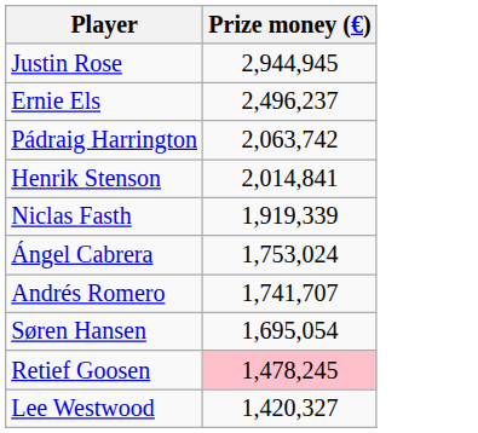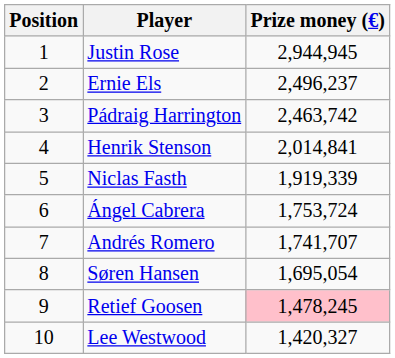 <table class="wikitable">
 <tr>
+<th>Position</th>
 <th>Player</th>
 <th>Prize money (<a href='#'>€</a>)</th>
 </tr>
 <tr>
+<td align=center>1</td>
 <td> <a href='#'>Justin Rose</a></td>
 <td align=center>2,944,945</td>
 </tr>
 <tr>
+<td align=center>2</td>
 <td> <a href='#'>Ernie Els</a></td>
 <td align=center>2,496,237</td>
 </tr>
 <tr>
+<td align=center>3</td>
 <td> <a href='#'>Pádraig Harrington</a></td>
-<td align=center>2,063,742</td>
+<td align=center>2,463,742</td>
 </tr>
 <tr>
+<td align=center>4</td>
 <td> <a href='#'>Henrik Stenson</a></td>
 <td align=center>2,014,841</td>
 </tr>
 <tr>
+<td align=center>5</td>
 <td> <a href='#'>Niclas Fasth</a></td>
 <td align=center>1,919,339</td>
 </tr>
 <tr>
+<td align=center>6</td>
 <td> <a href='#'>Ángel Cabrera</a></td>
-<td align=center>1,753,024</td>
+<td align=center>1,753,724</td>
 </tr>
 <tr>
+<td align=center>7</td>
 <td> <a href='#'>Andrés Romero</a></td>
 <td align=center>1,741,707</td>
 </tr>
 <tr>
+<td align=center>8</td>
 <td> <a href='#'>Søren Hansen</a></td>
 <td align=center>1,695,054</td>
 </tr>
 <tr>
+<td align=center>9</td>
 <td> <a href='#'>Retief Goosen</a></td>
 <td align=center style="background: pink;">1,478,245</td>
 </tr>
 <tr>
+<td align=center>10</td>
 <td> <a href='#'>Lee Westwood</a></td>
 <td align=center>1,420,327</td>
 </tr>
 </table>
